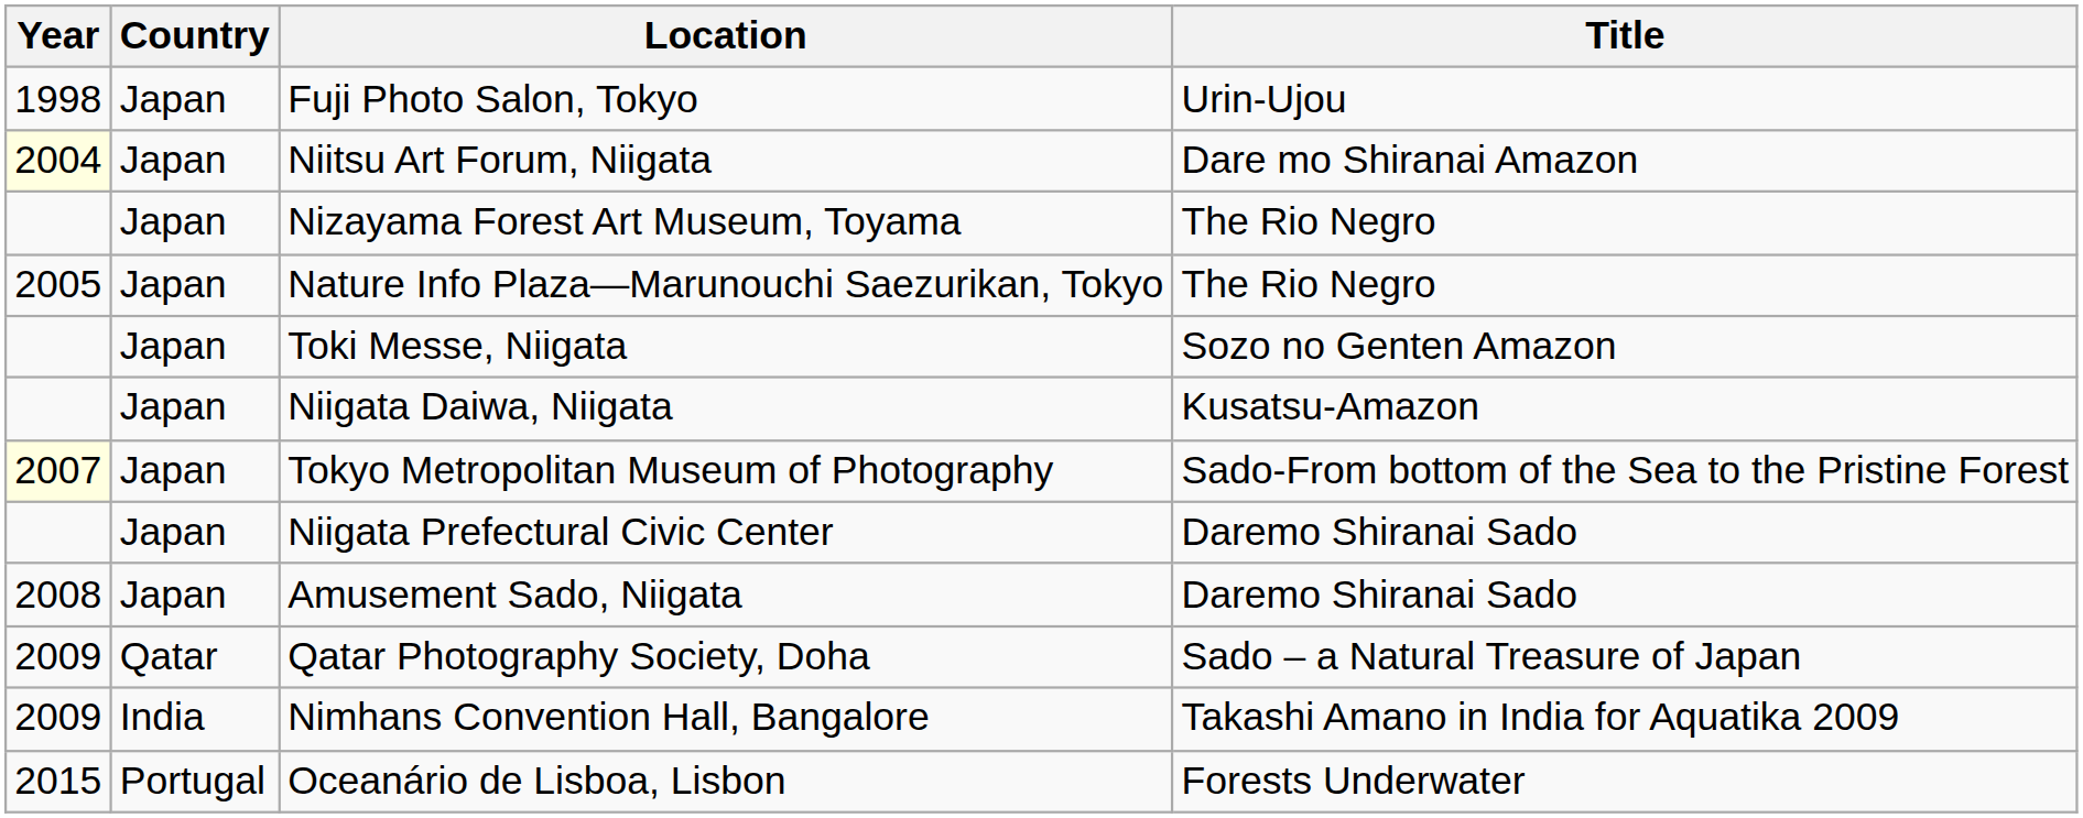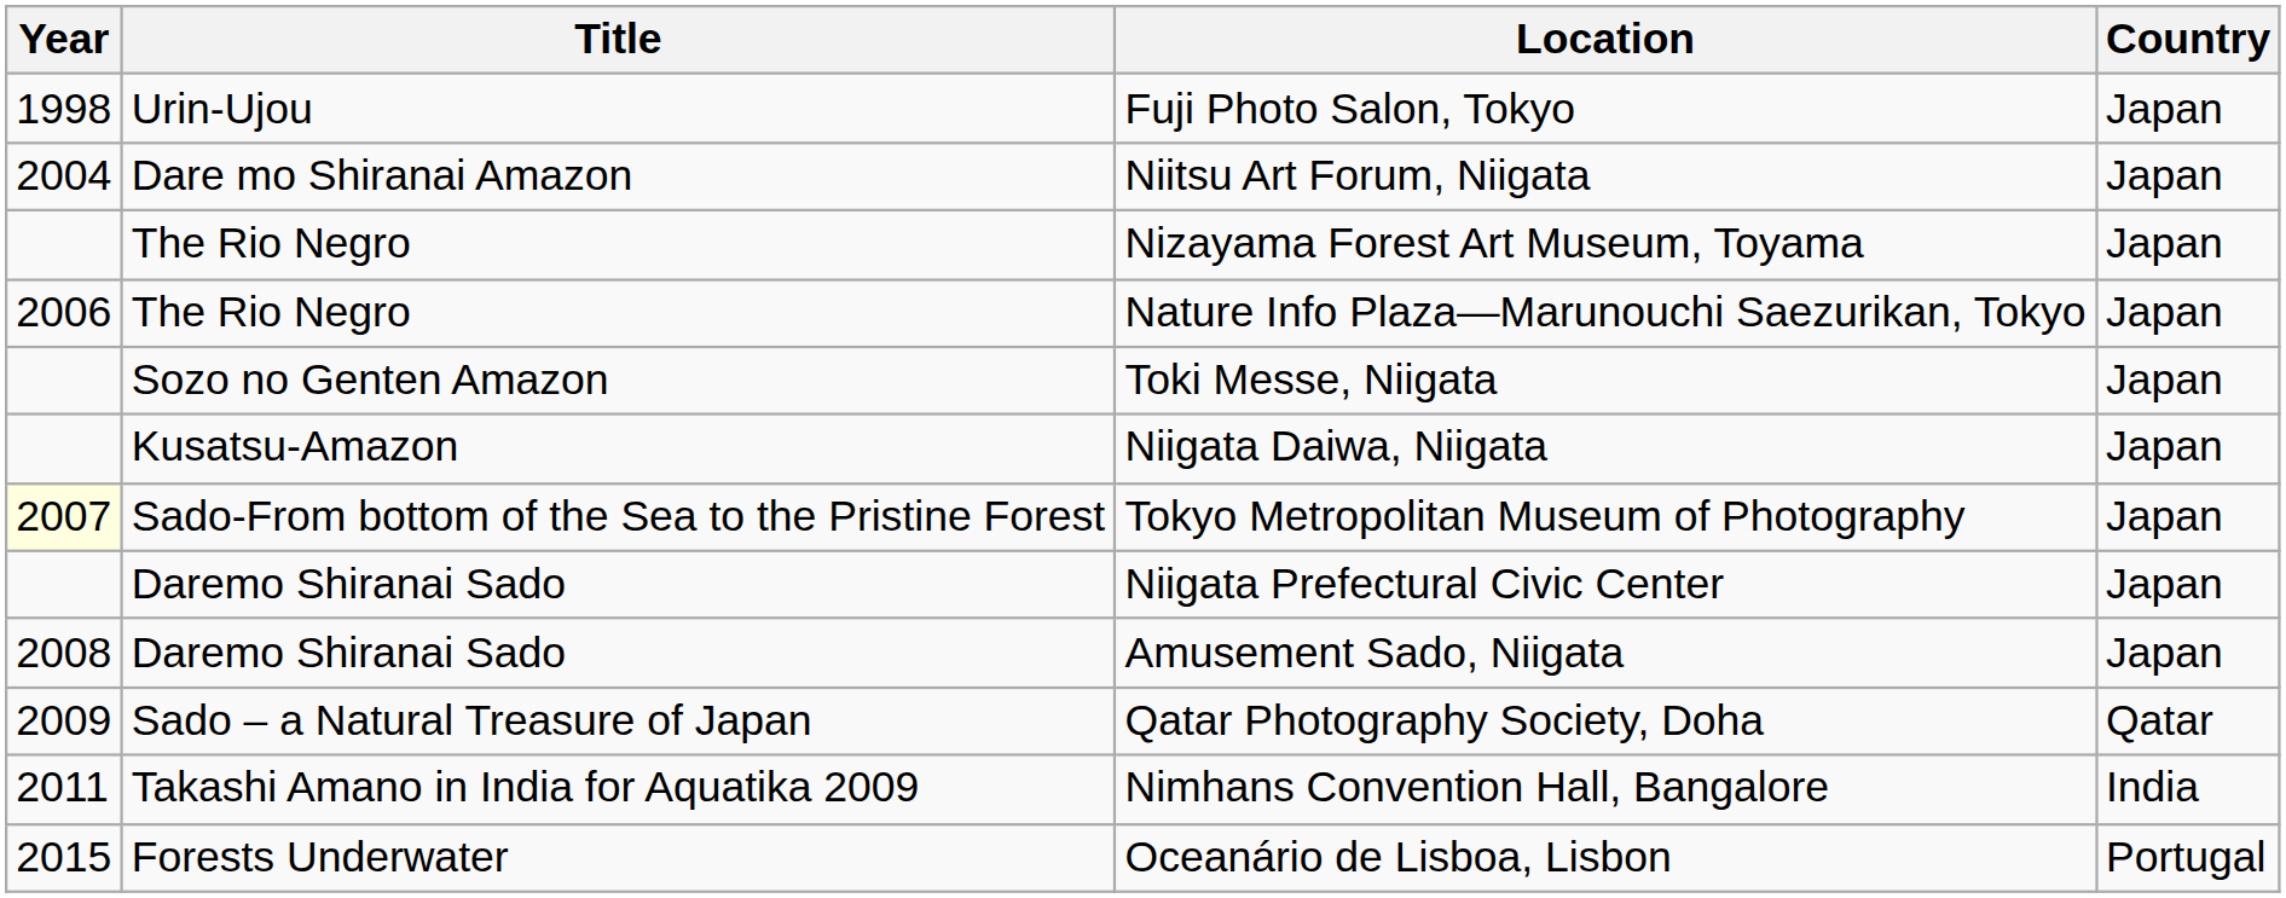 <table class="wikitable">
 <tr>
 <th>Year</th>
+<th>Title</th>
+<th>Location</th>
 <th>Country</th>
-<th>Location</th>
-<th>Title</th>
 </tr>
 <tr>
 <td>1998</td>
+<td>Urin-Ujou</td>
+<td>Fuji Photo Salon, Tokyo</td>
 <td>Japan</td>
-<td>Fuji Photo Salon, Tokyo</td>
-<td>Urin-Ujou</td>
 </tr>
 <tr>
-<td style="background: lightyellow;">2004</td>
+<td>2004</td>
+<td>Dare mo Shiranai Amazon</td>
+<td>Niitsu Art Forum, Niigata</td>
 <td>Japan</td>
-<td>Niitsu Art Forum, Niigata</td>
-<td>Dare mo Shiranai Amazon</td>
 </tr>
 <tr>
 <td></td>
+<td>The Rio Negro</td>
+<td>Nizayama Forest Art Museum, Toyama</td>
 <td>Japan</td>
-<td>Nizayama Forest Art Museum, Toyama</td>
-<td>The Rio Negro</td>
 </tr>
 <tr>
-<td>2005</td>
+<td>2006</td>
+<td>The Rio Negro</td>
+<td>Nature Info Plaza—Marunouchi Saezurikan, Tokyo</td>
 <td>Japan</td>
-<td>Nature Info Plaza—Marunouchi Saezurikan, Tokyo</td>
-<td>The Rio Negro</td>
 </tr>
 <tr>
 <td></td>
+<td>Sozo no Genten Amazon</td>
+<td>Toki Messe, Niigata</td>
 <td>Japan</td>
-<td>Toki Messe, Niigata</td>
-<td>Sozo no Genten Amazon</td>
 </tr>
 <tr>
 <td></td>
+<td>Kusatsu-Amazon</td>
+<td>Niigata Daiwa, Niigata</td>
 <td>Japan</td>
-<td>Niigata Daiwa, Niigata</td>
-<td>Kusatsu-Amazon</td>
 </tr>
 <tr>
 <td style="background: lightyellow;">2007</td>
+<td>Sado-From bottom of the Sea to the Pristine Forest</td>
+<td>Tokyo Metropolitan Museum of Photography</td>
 <td>Japan</td>
-<td>Tokyo Metropolitan Museum of Photography</td>
-<td>Sado-From bottom of the Sea to the Pristine Forest</td>
 </tr>
 <tr>
 <td></td>
+<td>Daremo Shiranai Sado</td>
+<td>Niigata Prefectural Civic Center</td>
 <td>Japan</td>
-<td>Niigata Prefectural Civic Center</td>
-<td>Daremo Shiranai Sado</td>
 </tr>
 <tr>
 <td>2008</td>
+<td>Daremo Shiranai Sado</td>
+<td>Amusement Sado, Niigata</td>
 <td>Japan</td>
-<td>Amusement Sado, Niigata</td>
-<td>Daremo Shiranai Sado</td>
 </tr>
 <tr>
 <td>2009</td>
+<td>Sado – a Natural Treasure of Japan</td>
+<td>Qatar Photography Society, Doha</td>
 <td>Qatar</td>
-<td>Qatar Photography Society, Doha</td>
-<td>Sado – a Natural Treasure of Japan</td>
 </tr>
 <tr>
-<td>2009</td>
+<td>2011</td>
+<td>Takashi Amano in India for Aquatika 2009</td>
+<td>Nimhans Convention Hall, Bangalore</td>
 <td>India</td>
-<td>Nimhans Convention Hall, Bangalore</td>
-<td>Takashi Amano in India for Aquatika 2009</td>
 </tr>
 <tr>
 <td>2015</td>
+<td>Forests Underwater</td>
+<td>Oceanário de Lisboa, Lisbon</td>
 <td>Portugal</td>
-<td>Oceanário de Lisboa, Lisbon</td>
-<td>Forests Underwater</td>
 </tr>
 </table>
